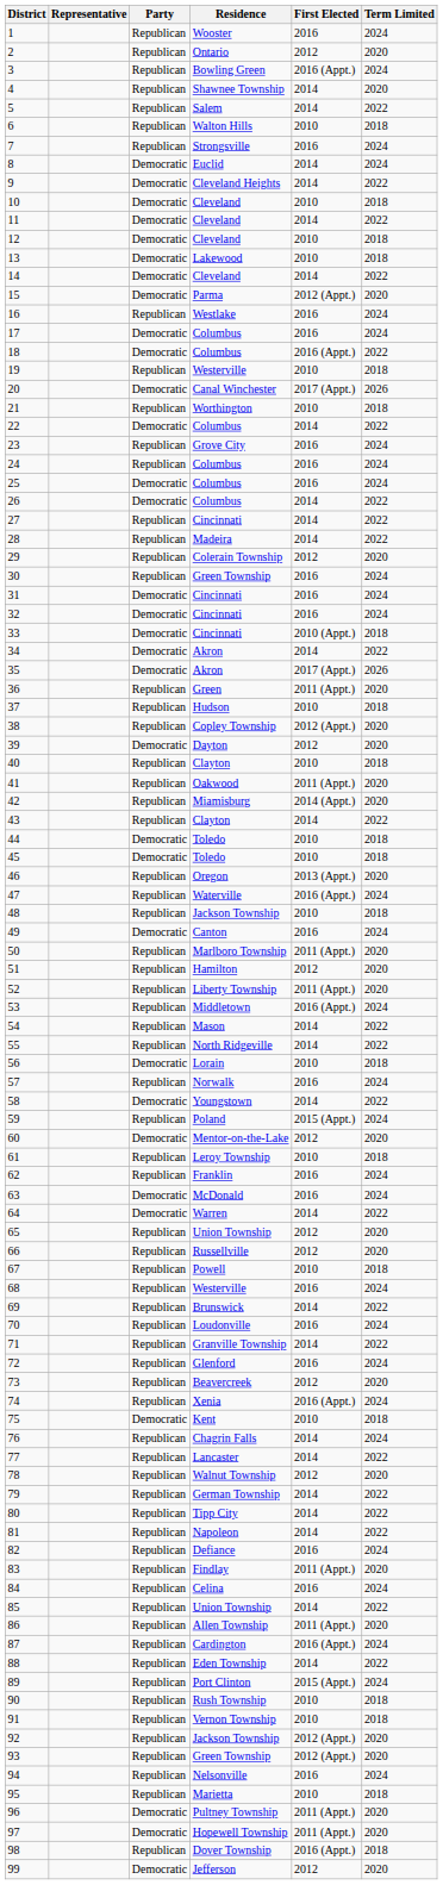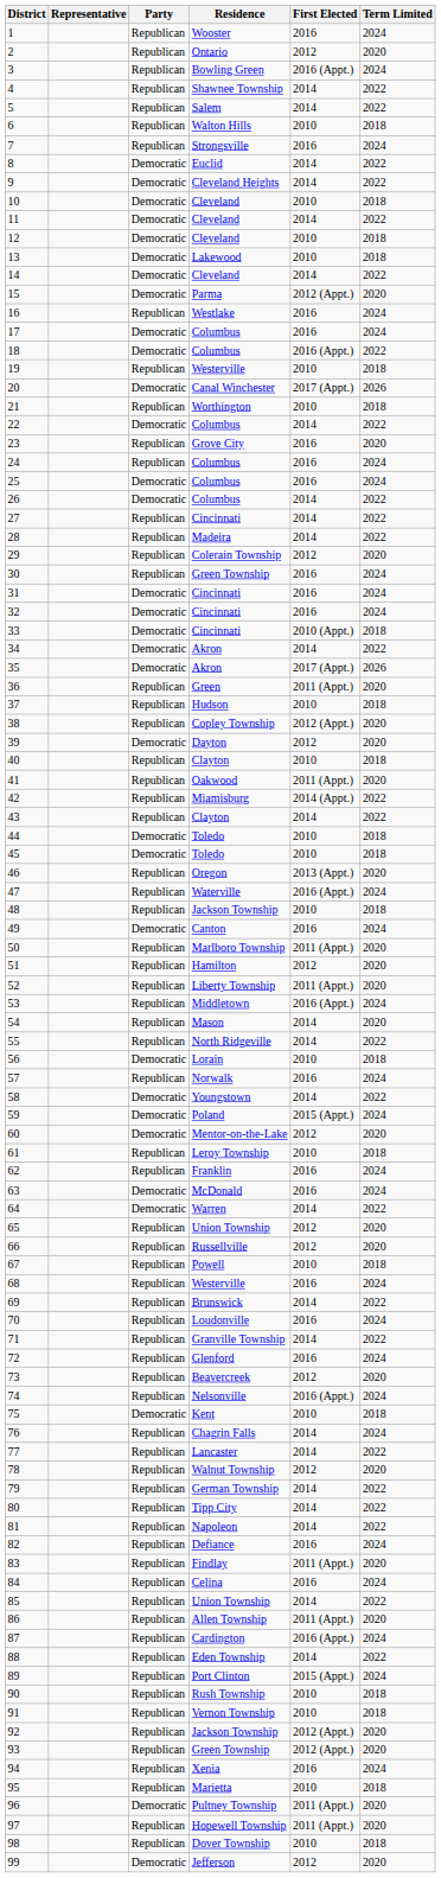 <table class="wikitable sortable">
 <tr>
 <th>District</th>
 <th>Representative</th>
 <th>Party</th>
 <th>Residence</th>
 <th>First Elected</th>
 <th>Term Limited</th>
 </tr>
 <tr>
 <td>1</td>
 <td></td>
 <td>Republican</td>
 <td><a href='#'>Wooster</a></td>
 <td>2016</td>
 <td>2024</td>
 </tr>
 <tr>
 <td>2</td>
 <td></td>
 <td>Republican</td>
 <td><a href='#'>Ontario</a></td>
 <td>2012</td>
 <td>2020</td>
 </tr>
 <tr>
 <td>3</td>
 <td></td>
 <td>Republican</td>
 <td><a href='#'>Bowling Green</a></td>
 <td>2016 (Appt.)</td>
 <td>2024</td>
 </tr>
 <tr>
 <td>4</td>
 <td></td>
 <td>Republican</td>
 <td><a href='#'>Shawnee Township</a></td>
 <td>2014</td>
-<td>2020</td>
+<td>2022</td>
 </tr>
 <tr>
 <td>5</td>
 <td></td>
 <td>Republican</td>
 <td><a href='#'>Salem</a></td>
 <td>2014</td>
 <td>2022</td>
 </tr>
 <tr>
 <td>6</td>
 <td></td>
 <td>Republican</td>
 <td><a href='#'>Walton Hills</a></td>
 <td>2010</td>
 <td>2018</td>
 </tr>
 <tr>
 <td>7</td>
 <td></td>
 <td>Republican</td>
 <td><a href='#'>Strongsville</a></td>
 <td>2016</td>
 <td>2024</td>
 </tr>
 <tr>
 <td>8</td>
 <td></td>
 <td>Democratic</td>
 <td><a href='#'>Euclid</a></td>
 <td>2014</td>
-<td>2024</td>
+<td>2022</td>
 </tr>
 <tr>
 <td>9</td>
 <td></td>
 <td>Democratic</td>
 <td><a href='#'>Cleveland Heights</a></td>
 <td>2014</td>
 <td>2022</td>
 </tr>
 <tr>
 <td>10</td>
 <td></td>
 <td>Democratic</td>
 <td><a href='#'>Cleveland</a></td>
 <td>2010</td>
 <td>2018</td>
 </tr>
 <tr>
 <td>11</td>
 <td></td>
 <td>Democratic</td>
 <td><a href='#'>Cleveland</a></td>
 <td>2014</td>
 <td>2022</td>
 </tr>
 <tr>
 <td>12</td>
 <td></td>
 <td>Democratic</td>
 <td><a href='#'>Cleveland</a></td>
 <td>2010</td>
 <td>2018</td>
 </tr>
 <tr>
 <td>13</td>
 <td></td>
 <td>Democratic</td>
 <td><a href='#'>Lakewood</a></td>
 <td>2010</td>
 <td>2018</td>
 </tr>
 <tr>
 <td>14</td>
 <td></td>
 <td>Democratic</td>
 <td><a href='#'>Cleveland</a></td>
 <td>2014</td>
 <td>2022</td>
 </tr>
 <tr>
 <td>15</td>
 <td></td>
 <td>Democratic</td>
 <td><a href='#'>Parma</a></td>
 <td>2012 (Appt.)</td>
 <td>2020</td>
 </tr>
 <tr>
 <td>16</td>
 <td></td>
 <td>Republican</td>
 <td><a href='#'>Westlake</a></td>
 <td>2016</td>
 <td>2024</td>
 </tr>
 <tr>
 <td>17</td>
 <td></td>
 <td>Democratic</td>
 <td><a href='#'>Columbus</a></td>
 <td>2016</td>
 <td>2024</td>
 </tr>
 <tr>
 <td>18</td>
 <td></td>
 <td>Democratic</td>
 <td><a href='#'>Columbus</a></td>
 <td>2016 (Appt.)</td>
 <td>2022</td>
 </tr>
 <tr>
 <td>19</td>
 <td></td>
 <td>Republican</td>
 <td><a href='#'>Westerville</a></td>
 <td>2010</td>
 <td>2018</td>
 </tr>
 <tr>
 <td>20</td>
 <td></td>
 <td>Democratic</td>
 <td><a href='#'>Canal Winchester</a></td>
 <td>2017 (Appt.)</td>
 <td>2026</td>
 </tr>
 <tr>
 <td>21</td>
 <td></td>
 <td>Republican</td>
 <td><a href='#'>Worthington</a></td>
 <td>2010</td>
 <td>2018</td>
 </tr>
 <tr>
 <td>22</td>
 <td></td>
 <td>Democratic</td>
 <td><a href='#'>Columbus</a></td>
 <td>2014</td>
 <td>2022</td>
 </tr>
 <tr>
 <td>23</td>
 <td></td>
 <td>Republican</td>
 <td><a href='#'>Grove City</a></td>
 <td>2016</td>
-<td>2024</td>
+<td>2020</td>
 </tr>
 <tr>
 <td>24</td>
 <td></td>
 <td>Republican</td>
 <td><a href='#'>Columbus</a></td>
 <td>2016</td>
 <td>2024</td>
 </tr>
 <tr>
 <td>25</td>
 <td></td>
 <td>Democratic</td>
 <td><a href='#'>Columbus</a></td>
 <td>2016</td>
 <td>2024</td>
 </tr>
 <tr>
 <td>26</td>
 <td></td>
 <td>Democratic</td>
 <td><a href='#'>Columbus</a></td>
 <td>2014</td>
 <td>2022</td>
 </tr>
 <tr>
 <td>27</td>
 <td></td>
 <td>Republican</td>
 <td><a href='#'>Cincinnati</a></td>
 <td>2014</td>
 <td>2022</td>
 </tr>
 <tr>
 <td>28</td>
 <td></td>
 <td>Republican</td>
 <td><a href='#'>Madeira</a></td>
 <td>2014</td>
 <td>2022</td>
 </tr>
 <tr>
 <td>29</td>
 <td></td>
 <td>Republican</td>
 <td><a href='#'>Colerain Township</a></td>
 <td>2012</td>
 <td>2020</td>
 </tr>
 <tr>
 <td>30</td>
 <td></td>
 <td>Republican</td>
 <td><a href='#'>Green Township</a></td>
 <td>2016</td>
 <td>2024</td>
 </tr>
 <tr>
 <td>31</td>
 <td></td>
 <td>Democratic</td>
 <td><a href='#'>Cincinnati</a></td>
 <td>2016</td>
 <td>2024</td>
 </tr>
 <tr>
 <td>32</td>
 <td></td>
 <td>Democratic</td>
 <td><a href='#'>Cincinnati</a></td>
 <td>2016</td>
 <td>2024</td>
 </tr>
 <tr>
 <td>33</td>
 <td></td>
 <td>Democratic</td>
 <td><a href='#'>Cincinnati</a></td>
 <td>2010 (Appt.)</td>
 <td>2018</td>
 </tr>
 <tr>
 <td>34</td>
 <td></td>
 <td>Democratic</td>
 <td><a href='#'>Akron</a></td>
 <td>2014</td>
 <td>2022</td>
 </tr>
 <tr>
 <td>35</td>
 <td></td>
 <td>Democratic</td>
 <td><a href='#'>Akron</a></td>
 <td>2017 (Appt.)</td>
 <td>2026</td>
 </tr>
 <tr>
 <td>36</td>
 <td></td>
 <td>Republican</td>
 <td><a href='#'>Green</a></td>
 <td>2011 (Appt.)</td>
 <td>2020</td>
 </tr>
 <tr>
 <td>37</td>
 <td></td>
 <td>Republican</td>
 <td><a href='#'>Hudson</a></td>
 <td>2010</td>
 <td>2018</td>
 </tr>
 <tr>
 <td>38</td>
 <td></td>
 <td>Republican</td>
 <td><a href='#'>Copley Township</a></td>
 <td>2012 (Appt.)</td>
 <td>2020</td>
 </tr>
 <tr>
 <td>39</td>
 <td></td>
 <td>Democratic</td>
 <td><a href='#'>Dayton</a></td>
 <td>2012</td>
 <td>2020</td>
 </tr>
 <tr>
 <td>40</td>
 <td></td>
 <td>Republican</td>
 <td><a href='#'>Clayton</a></td>
 <td>2010</td>
 <td>2018</td>
 </tr>
 <tr>
 <td>41</td>
 <td></td>
 <td>Republican</td>
 <td><a href='#'>Oakwood</a></td>
 <td>2011 (Appt.)</td>
 <td>2020</td>
 </tr>
 <tr>
 <td>42</td>
 <td></td>
 <td>Republican</td>
 <td><a href='#'>Miamisburg</a></td>
 <td>2014 (Appt.)</td>
-<td>2020</td>
+<td>2022</td>
 </tr>
 <tr>
 <td>43</td>
 <td></td>
 <td>Republican</td>
 <td><a href='#'>Clayton</a></td>
 <td>2014</td>
 <td>2022</td>
 </tr>
 <tr>
 <td>44</td>
 <td></td>
 <td>Democratic</td>
 <td><a href='#'>Toledo</a></td>
 <td>2010</td>
 <td>2018</td>
 </tr>
 <tr>
 <td>45</td>
 <td></td>
 <td>Democratic</td>
 <td><a href='#'>Toledo</a></td>
 <td>2010</td>
 <td>2018</td>
 </tr>
 <tr>
 <td>46</td>
 <td></td>
 <td>Republican</td>
 <td><a href='#'>Oregon</a></td>
 <td>2013 (Appt.)</td>
 <td>2020</td>
 </tr>
 <tr>
 <td>47</td>
 <td></td>
 <td>Republican</td>
 <td><a href='#'>Waterville</a></td>
 <td>2016 (Appt.)</td>
 <td>2024</td>
 </tr>
 <tr>
 <td>48</td>
 <td></td>
 <td>Republican</td>
 <td><a href='#'>Jackson Township</a></td>
 <td>2010</td>
 <td>2018</td>
 </tr>
 <tr>
 <td>49</td>
 <td></td>
 <td>Democratic</td>
 <td><a href='#'>Canton</a></td>
 <td>2016</td>
 <td>2024</td>
 </tr>
 <tr>
 <td>50</td>
 <td></td>
 <td>Republican</td>
 <td><a href='#'>Marlboro Township</a></td>
 <td>2011 (Appt.)</td>
 <td>2020</td>
 </tr>
 <tr>
 <td>51</td>
 <td></td>
 <td>Republican</td>
 <td><a href='#'>Hamilton</a></td>
 <td>2012</td>
 <td>2020</td>
 </tr>
 <tr>
 <td>52</td>
 <td></td>
 <td>Republican</td>
 <td><a href='#'>Liberty Township</a></td>
 <td>2011 (Appt.)</td>
 <td>2020</td>
 </tr>
 <tr>
 <td>53</td>
 <td></td>
 <td>Republican</td>
 <td><a href='#'>Middletown</a></td>
 <td>2016 (Appt.)</td>
 <td>2024</td>
 </tr>
 <tr>
 <td>54</td>
 <td></td>
 <td>Republican</td>
 <td><a href='#'>Mason</a></td>
 <td>2014</td>
-<td>2022</td>
+<td>2020</td>
 </tr>
 <tr>
 <td>55</td>
 <td></td>
 <td>Republican</td>
 <td><a href='#'>North Ridgeville</a></td>
 <td>2014</td>
 <td>2022</td>
 </tr>
 <tr>
 <td>56</td>
 <td></td>
 <td>Democratic</td>
 <td><a href='#'>Lorain</a></td>
 <td>2010</td>
 <td>2018</td>
 </tr>
 <tr>
 <td>57</td>
 <td></td>
 <td>Republican</td>
 <td><a href='#'>Norwalk</a></td>
 <td>2016</td>
 <td>2024</td>
 </tr>
 <tr>
 <td>58</td>
 <td></td>
 <td>Democratic</td>
 <td><a href='#'>Youngstown</a></td>
 <td>2014</td>
 <td>2022</td>
 </tr>
 <tr>
 <td>59</td>
 <td></td>
-<td>Republican</td>
+<td>Democratic</td>
 <td><a href='#'>Poland</a></td>
 <td>2015 (Appt.)</td>
 <td>2024</td>
 </tr>
 <tr>
 <td>60</td>
 <td></td>
 <td>Democratic</td>
 <td><a href='#'>Mentor-on-the-Lake</a></td>
 <td>2012</td>
 <td>2020</td>
 </tr>
 <tr>
 <td>61</td>
 <td></td>
 <td>Republican</td>
 <td><a href='#'>Leroy Township</a></td>
 <td>2010</td>
 <td>2018</td>
 </tr>
 <tr>
 <td>62</td>
 <td></td>
 <td>Republican</td>
 <td><a href='#'>Franklin</a></td>
 <td>2016</td>
 <td>2024</td>
 </tr>
 <tr>
 <td>63</td>
 <td></td>
 <td>Democratic</td>
 <td><a href='#'>McDonald</a></td>
 <td>2016</td>
 <td>2024</td>
 </tr>
 <tr>
 <td>64</td>
 <td></td>
 <td>Democratic</td>
 <td><a href='#'>Warren</a></td>
 <td>2014</td>
 <td>2022</td>
 </tr>
 <tr>
 <td>65</td>
 <td></td>
 <td>Republican</td>
 <td><a href='#'>Union Township</a></td>
 <td>2012</td>
 <td>2020</td>
 </tr>
 <tr>
 <td>66</td>
 <td></td>
 <td>Republican</td>
 <td><a href='#'>Russellville</a></td>
 <td>2012</td>
 <td>2020</td>
 </tr>
 <tr>
 <td>67</td>
 <td></td>
 <td>Republican</td>
 <td><a href='#'>Powell</a></td>
 <td>2010</td>
 <td>2018</td>
 </tr>
 <tr>
 <td>68</td>
 <td></td>
 <td>Republican</td>
 <td><a href='#'>Westerville</a></td>
 <td>2016</td>
 <td>2024</td>
 </tr>
 <tr>
 <td>69</td>
 <td></td>
 <td>Republican</td>
 <td><a href='#'>Brunswick</a></td>
 <td>2014</td>
 <td>2022</td>
 </tr>
 <tr>
 <td>70</td>
 <td></td>
 <td>Republican</td>
 <td><a href='#'>Loudonville</a></td>
 <td>2016</td>
 <td>2024</td>
 </tr>
 <tr>
 <td>71</td>
 <td></td>
 <td>Republican</td>
 <td><a href='#'>Granville Township</a></td>
 <td>2014</td>
 <td>2022</td>
 </tr>
 <tr>
 <td>72</td>
 <td></td>
 <td>Republican</td>
 <td><a href='#'>Glenford</a></td>
 <td>2016</td>
 <td>2024</td>
 </tr>
 <tr>
 <td>73</td>
 <td></td>
 <td>Republican</td>
 <td><a href='#'>Beavercreek</a></td>
 <td>2012</td>
 <td>2020</td>
 </tr>
 <tr>
 <td>74</td>
 <td></td>
 <td>Republican</td>
-<td><a href='#'>Xenia</a></td>
+<td><a href='#'>Nelsonville</a></td>
 <td>2016 (Appt.)</td>
 <td>2024</td>
 </tr>
 <tr>
 <td>75</td>
 <td></td>
 <td>Democratic</td>
 <td><a href='#'>Kent</a></td>
 <td>2010</td>
 <td>2018</td>
 </tr>
 <tr>
 <td>76</td>
 <td></td>
 <td>Republican</td>
 <td><a href='#'>Chagrin Falls</a></td>
 <td>2014</td>
 <td>2024</td>
 </tr>
 <tr>
 <td>77</td>
 <td></td>
 <td>Republican</td>
 <td><a href='#'>Lancaster</a></td>
 <td>2014</td>
 <td>2022</td>
 </tr>
 <tr>
 <td>78</td>
 <td></td>
 <td>Republican</td>
 <td><a href='#'>Walnut Township</a></td>
 <td>2012</td>
 <td>2020</td>
 </tr>
 <tr>
 <td>79</td>
 <td></td>
 <td>Republican</td>
 <td><a href='#'>German Township</a></td>
 <td>2014</td>
 <td>2022</td>
 </tr>
 <tr>
 <td>80</td>
 <td></td>
 <td>Republican</td>
 <td><a href='#'>Tipp City</a></td>
 <td>2014</td>
 <td>2022</td>
 </tr>
 <tr>
 <td>81</td>
 <td></td>
 <td>Republican</td>
 <td><a href='#'>Napoleon</a></td>
 <td>2014</td>
 <td>2022</td>
 </tr>
 <tr>
 <td>82</td>
 <td></td>
 <td>Republican</td>
 <td><a href='#'>Defiance</a></td>
 <td>2016</td>
 <td>2024</td>
 </tr>
 <tr>
 <td>83</td>
 <td></td>
 <td>Republican</td>
 <td><a href='#'>Findlay</a></td>
 <td>2011 (Appt.)</td>
 <td>2020</td>
 </tr>
 <tr>
 <td>84</td>
 <td></td>
 <td>Republican</td>
 <td><a href='#'>Celina</a></td>
 <td>2016</td>
 <td>2024</td>
 </tr>
 <tr>
 <td>85</td>
 <td></td>
 <td>Republican</td>
 <td><a href='#'>Union Township</a></td>
 <td>2014</td>
 <td>2022</td>
 </tr>
 <tr>
 <td>86</td>
 <td></td>
 <td>Republican</td>
 <td><a href='#'>Allen Township</a></td>
 <td>2011 (Appt.)</td>
 <td>2020</td>
 </tr>
 <tr>
 <td>87</td>
 <td></td>
 <td>Republican</td>
 <td><a href='#'>Cardington</a></td>
 <td>2016 (Appt.)</td>
 <td>2024</td>
 </tr>
 <tr>
 <td>88</td>
 <td></td>
 <td>Republican</td>
 <td><a href='#'>Eden Township</a></td>
 <td>2014</td>
 <td>2022</td>
 </tr>
 <tr>
 <td>89</td>
 <td></td>
 <td>Republican</td>
 <td><a href='#'>Port Clinton</a></td>
 <td>2015 (Appt.)</td>
 <td>2024</td>
 </tr>
 <tr>
 <td>90</td>
 <td></td>
 <td>Republican</td>
 <td><a href='#'>Rush Township</a></td>
 <td>2010</td>
 <td>2018</td>
 </tr>
 <tr>
 <td>91</td>
 <td></td>
 <td>Republican</td>
 <td><a href='#'>Vernon Township</a></td>
 <td>2010</td>
 <td>2018</td>
 </tr>
 <tr>
 <td>92</td>
 <td></td>
 <td>Republican</td>
 <td><a href='#'>Jackson Township</a></td>
 <td>2012 (Appt.)</td>
 <td>2020</td>
 </tr>
 <tr>
 <td>93</td>
 <td></td>
 <td>Republican</td>
 <td><a href='#'>Green Township</a></td>
 <td>2012 (Appt.)</td>
 <td>2020</td>
 </tr>
 <tr>
 <td>94</td>
 <td></td>
 <td>Republican</td>
-<td><a href='#'>Nelsonville</a></td>
+<td><a href='#'>Xenia</a></td>
 <td>2016</td>
 <td>2024</td>
 </tr>
 <tr>
 <td>95</td>
 <td></td>
 <td>Republican</td>
 <td><a href='#'>Marietta</a></td>
 <td>2010</td>
 <td>2018</td>
 </tr>
 <tr>
 <td>96</td>
 <td></td>
 <td>Democratic</td>
 <td><a href='#'>Pultney Township</a></td>
 <td>2011 (Appt.)</td>
 <td>2020</td>
 </tr>
 <tr>
 <td>97</td>
 <td></td>
-<td>Democratic</td>
+<td>Republican</td>
 <td><a href='#'>Hopewell Township</a></td>
 <td>2011 (Appt.)</td>
 <td>2020</td>
 </tr>
 <tr>
 <td>98</td>
 <td></td>
 <td>Republican</td>
 <td><a href='#'>Dover Township</a></td>
-<td>2016 (Appt.)</td>
+<td>2010</td>
 <td>2018</td>
 </tr>
 <tr>
 <td>99</td>
 <td></td>
 <td>Democratic</td>
 <td><a href='#'>Jefferson</a></td>
 <td>2012</td>
 <td>2020</td>
 </tr>
 </table>
